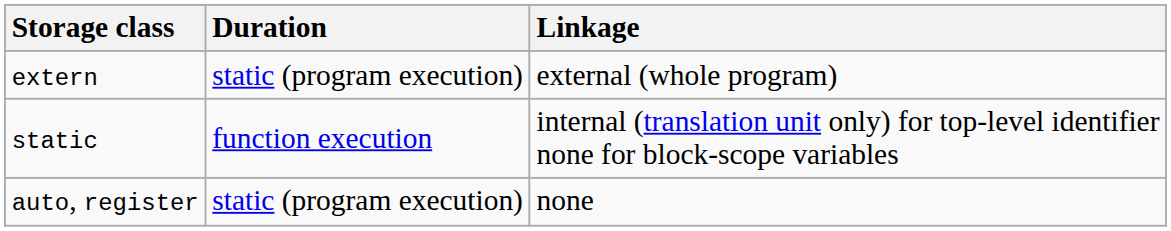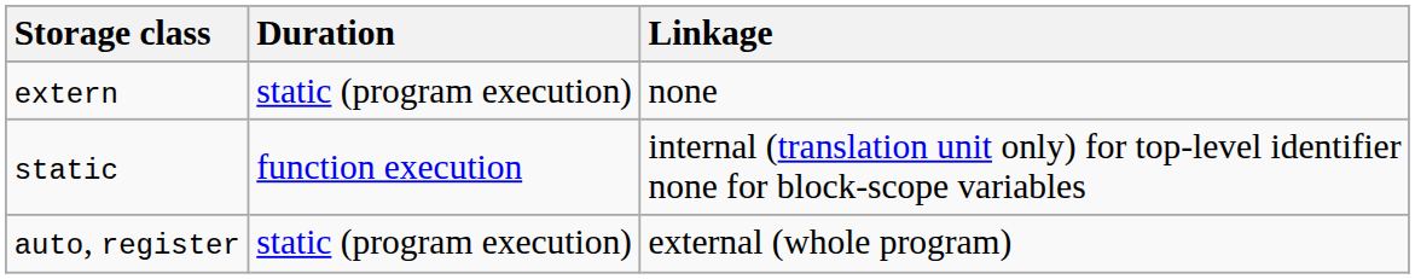 <table class=wikitable>
 <tr>
 <th style="text-align:left">Storage class</th>
 <th style="text-align:left">Duration</th>
 <th style="text-align:left">Linkage</th>
 </tr>
 <tr>
 <td><code>extern</code></td>
 <td><a href='#'>static</a> (program execution)</td>
-<td>external (whole program)</td>
+<td>none</td>
 </tr>
 <tr>
 <td><code>static</code></td>
 <td><a href='#'>function execution</a></td>
 <td>internal (<a href='#'>translation unit</a> only) for top-level identifier<br>none for block-scope variables</td>
 </tr>
 <tr>
 <td><code>auto</code>, <code>register</code></td>
 <td><a href='#'>static</a> (program execution)</td>
-<td>none</td>
+<td>external (whole program)</td>
 </tr>
 </table>
